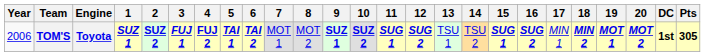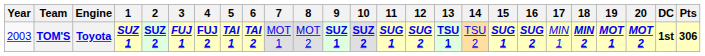 <table class="wikitable" style="text-align:center; font-size:90%">
 <tr>
 <th>Year</th>
 <th>Team</th>
 <th>Engine</th>
 <th>1</th>
 <th>2</th>
 <th>3</th>
 <th>4</th>
 <th>5</th>
 <th>6</th>
 <th>7</th>
 <th>8</th>
 <th>9</th>
 <th>10</th>
 <th>11</th>
 <th>12</th>
 <th>13</th>
 <th>14</th>
 <th>15</th>
 <th>16</th>
 <th>17</th>
 <th>18</th>
 <th>19</th>
 <th>20</th>
 <th>DC</th>
 <th>Pts</th>
 </tr>
 <tr>
-<td><a href='#'>2006</a></td>
+<td><a href='#'>2003</a></td>
 <th><a href='#'>TOM'S</a></th>
 <th><a href='#'>Toyota</a></th>
 <td style="background:#FFFFBF;"><strong><em><a href='#'>SUZ<br>1</a></em></strong><br></td>
 <td style="background:#DFFFDF;"><strong><a href='#'>SUZ<br>2</a></strong><br></td>
 <td style="background:#FFFFBF;"><strong><em><a href='#'>FUJ<br>1</a></em></strong><br></td>
 <td style="background:#FFFFBF;"><strong><a href='#'>FUJ<br>2</a></strong><br></td>
 <td style="background:#FFFFBF;"><strong><em><a href='#'>TAI<br>1</a></em></strong><br></td>
 <td style="background:#FFFFBF;"><strong><em><a href='#'>TAI<br>2</a></em></strong><br></td>
 <td style="background:#DFDFDF;"><a href='#'>MOT<br>1</a><br></td>
 <td style="background:#DFDFDF;"><a href='#'>MOT<br>2</a><br></td>
 <td style="background:#DFFFDF;"><strong><a href='#'>SUZ<br>1</a></strong><br></td>
 <td style="background:#DFDFDF;"><strong><a href='#'>SUZ<br>2</a><br></strong></td>
 <td style="background:#FFFFBF;"><strong><em><a href='#'>SUG<br>1</a></em></strong><br></td>
 <td style="background:#FFFFBF;"><strong><em><a href='#'>SUG<br>2</a></em></strong><br></td>
-<td style="background:#DFFFDF;"><a href='#'>TSU<br>1</a><br></td>
+<td style="background:#DFFFDF;"><strong><a href='#'>TSU<br>1</a><br></strong></td>
 <td style="background:#FFDF9F;"><a href='#'>TSU<br>2</a><br></td>
 <td style="background:#FFFFBF;"><strong><em><a href='#'>SUG<br>1</a></em></strong><br></td>
 <td style="background:#FFFFBF;"><strong><em><a href='#'>SUG<br>2</a></em></strong><br></td>
 <td style="background:#FFFFBF;"><em><a href='#'>MIN<br>1</a></em><br></td>
 <td style="background:#FFFFBF;"><strong><em><a href='#'>MIN<br>2</a></em></strong><br></td>
 <td style="background:#FFFFBF;"><strong><em><a href='#'>MOT<br>1</a></em></strong><br></td>
 <td style="background:#FFFFBF;"><strong><em><a href='#'>MOT<br>2</a></em></strong><br></td>
 <th style="background:#FFFFBF;">1st</th>
-<th style="background:#FFFFBF;">305</th>
+<th style="background:#FFFFBF;">306</th>
 </tr>
 </table>
